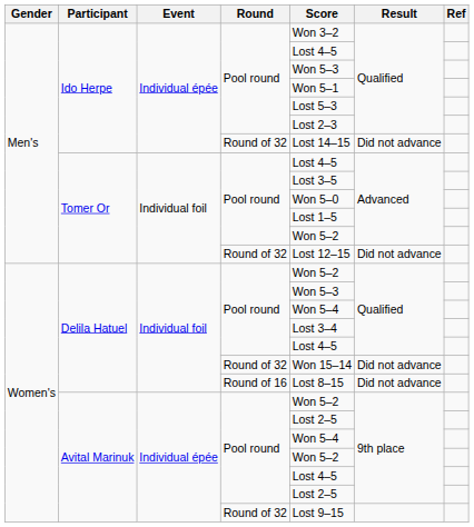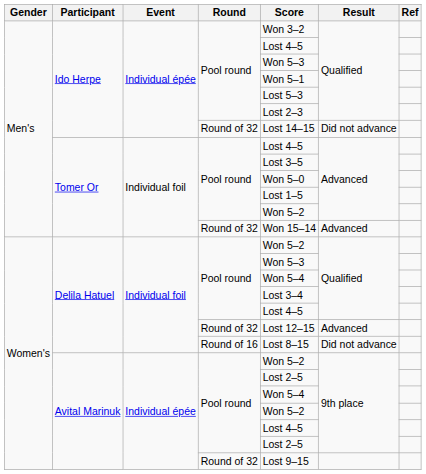 <table class="wikitable" style="font-size: 95%;">
 <tr>
 <th>Gender</th>
 <th>Participant</th>
 <th>Event</th>
 <th>Round</th>
 <th>Score</th>
 <th>Result</th>
 <th>Ref</th>
 </tr>
 <tr>
 <td rowspan="13">Men's</td>
 <td rowspan="7"><a href='#'>Ido Herpe</a></td>
 <td rowspan="7"><a href='#'>Individual épée</a></td>
 <td rowspan="6">Pool round</td>
 <td>Won 3–2</td>
 <td rowspan="6">Qualified</td>
 <td></td>
 </tr>
 <tr>
 <td>Lost 4–5</td>
 <td></td>
 </tr>
 <tr>
 <td>Won 5–3</td>
 <td></td>
 </tr>
 <tr>
 <td>Won 5–1</td>
 <td></td>
 </tr>
 <tr>
 <td>Lost 5–3</td>
 <td></td>
 </tr>
 <tr>
 <td>Lost 2–3</td>
 <td></td>
 </tr>
 <tr>
 <td>Round of 32</td>
 <td>Lost 14–15</td>
 <td>Did not advance</td>
 <td></td>
 </tr>
 <tr>
 <td rowspan="6"><a href='#'>Tomer Or</a></td>
 <td rowspan="6">Individual foil</td>
 <td rowspan="5">Pool round</td>
 <td>Lost 4–5</td>
 <td rowspan="5">Advanced</td>
 <td></td>
 </tr>
 <tr>
 <td>Lost 3–5</td>
 <td></td>
 </tr>
 <tr>
 <td>Won 5–0</td>
 <td></td>
 </tr>
 <tr>
 <td>Lost 1–5</td>
 <td></td>
 </tr>
 <tr>
 <td>Won 5–2</td>
 <td></td>
 </tr>
 <tr>
 <td>Round of 32</td>
-<td>Lost 12–15</td>
-<td>Did not advance</td>
+<td>Won 15–14</td>
+<td>Advanced</td>
 <td></td>
 </tr>
 <tr>
 <td rowspan="16">Women's</td>
 <td rowspan="7"><a href='#'>Delila Hatuel</a></td>
 <td rowspan="7"><a href='#'>Individual foil</a></td>
 <td rowspan="5">Pool round</td>
 <td>Won 5–2</td>
 <td rowspan="5">Qualified</td>
 <td></td>
 </tr>
 <tr>
 <td>Won 5–3</td>
 <td></td>
 </tr>
 <tr>
 <td>Won 5–4</td>
 <td></td>
 </tr>
 <tr>
 <td>Lost 3–4</td>
 <td></td>
 </tr>
 <tr>
 <td>Lost 4–5</td>
 <td></td>
 </tr>
 <tr>
 <td>Round of 32</td>
-<td>Won 15–14</td>
-<td>Did not advance</td>
+<td>Lost 12–15</td>
+<td>Advanced</td>
 <td></td>
 </tr>
 <tr>
 <td>Round of 16</td>
 <td>Lost 8–15</td>
 <td>Did not advance</td>
 <td></td>
 </tr>
 <tr>
 <td rowspan="7"><a href='#'>Avital Marinuk</a></td>
 <td rowspan="7"><a href='#'>Individual épée</a></td>
 <td rowspan="6">Pool round</td>
 <td>Won 5–2</td>
 <td rowspan="6">9th place</td>
 <td></td>
 </tr>
 <tr>
 <td>Lost 2–5</td>
 <td></td>
 </tr>
 <tr>
 <td>Won 5–4</td>
 <td></td>
 </tr>
 <tr>
 <td>Won 5–2</td>
 <td></td>
 </tr>
 <tr>
 <td>Lost 4–5</td>
 <td></td>
 </tr>
 <tr>
 <td>Lost 2–5</td>
 <td></td>
 </tr>
 <tr>
 <td>Round of 32</td>
 <td>Lost 9–15</td>
 <td></td>
 <td></td>
 </tr>
 </table>
